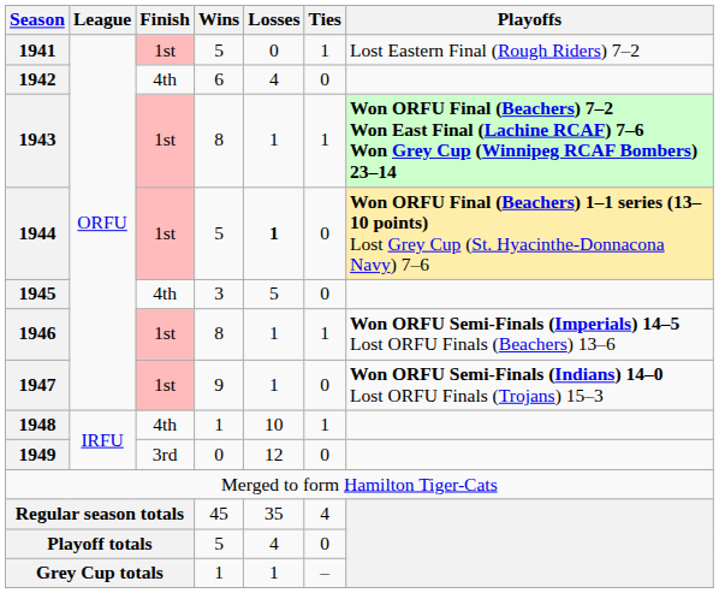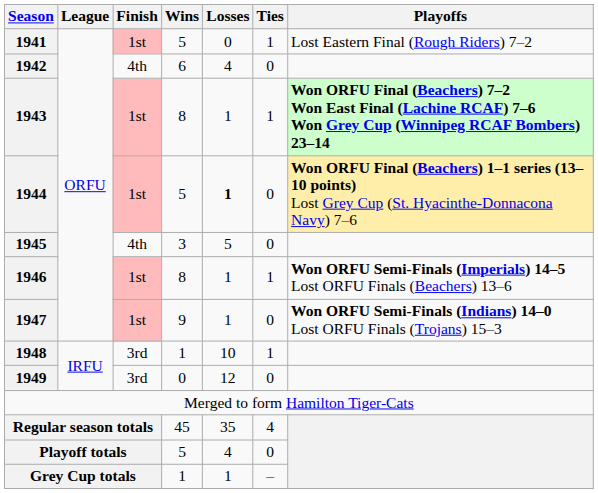 <table class="wikitable" style="text-align:center">
 <tr>
 <th><a href='#'>Season</a></th>
 <th>League</th>
 <th>Finish</th>
 <th>Wins</th>
 <th>Losses</th>
 <th>Ties</th>
 <th>Playoffs</th>
 </tr>
 <tr>
 <th>1941</th>
 <td rowspan="7"><a href='#'>ORFU</a></td>
 <td align="center" bgcolor="#ffbbbb">1st</td>
 <td>5</td>
 <td>0</td>
 <td>1</td>
 <td align="left">Lost Eastern Final (<a href='#'>Rough Riders</a>) 7–2</td>
 </tr>
 <tr>
 <th>1942</th>
 <td>4th</td>
 <td>6</td>
 <td>4</td>
 <td>0</td>
 <td></td>
 </tr>
 <tr>
 <th>1943</th>
 <td bgcolor="#ffbbbb">1st</td>
 <td>8</td>
 <td>1</td>
 <td>1</td>
 <td align="left" style="background: #CCFFCC;"><strong>Won ORFU Final (<a href='#'>Beachers</a>) 7–2</strong><br><strong>Won East Final (<a href='#'>Lachine RCAF</a>) 7–6</strong><br><strong>Won <a href='#'>Grey Cup</a> (<a href='#'>Winnipeg RCAF Bombers</a>) 23–14</strong></td>
 </tr>
 <tr>
 <th>1944</th>
 <td bgcolor="#ffbbbb">1st</td>
 <td>5</td>
 <td><strong>1</strong></td>
 <td>0</td>
 <td align="left" style="background: #FFEEAA"><strong>Won ORFU Final (<a href='#'>Beachers</a>) 1–1 series (13–10 points)</strong><br>Lost <a href='#'>Grey Cup</a> (<a href='#'>St. Hyacinthe-Donnacona Navy</a>) 7–6</td>
 </tr>
 <tr>
 <th>1945</th>
 <td>4th</td>
 <td>3</td>
 <td>5</td>
 <td>0</td>
 <td></td>
 </tr>
 <tr>
 <th>1946</th>
 <td bgcolor="#ffbbbb">1st</td>
 <td>8</td>
 <td>1</td>
 <td>1</td>
 <td align="left"><strong>Won ORFU Semi-Finals (<a href='#'>Imperials</a>) 14–5</strong><br>Lost ORFU Finals (<a href='#'>Beachers</a>) 13–6</td>
 </tr>
 <tr>
 <th>1947</th>
 <td bgcolor="#ffbbbb">1st</td>
 <td>9</td>
 <td>1</td>
 <td>0</td>
 <td align="left"><strong>Won ORFU Semi-Finals (<a href='#'>Indians</a>) 14–0</strong><br>Lost ORFU Finals (<a href='#'>Trojans</a>) 15–3</td>
 </tr>
 <tr>
 <th>1948</th>
 <td rowspan="2"><a href='#'>IRFU</a></td>
-<td>4th</td>
+<td>3rd</td>
 <td>1</td>
 <td>10</td>
 <td>1</td>
 <td></td>
 </tr>
 <tr>
 <th>1949</th>
 <td>3rd</td>
 <td>0</td>
 <td>12</td>
 <td>0</td>
 <td></td>
 </tr>
 <tr>
 <td colspan="7">Merged to form <a href='#'>Hamilton Tiger-Cats</a></td>
 </tr>
 <tr>
 <th colspan="3">Regular season totals</th>
 <td>45</td>
 <td>35</td>
 <td>4</td>
 <th rowspan="3"></th>
 </tr>
 <tr>
 <th colspan="3">Playoff totals</th>
 <td>5</td>
 <td>4</td>
 <td>0</td>
 </tr>
 <tr>
 <th colspan="3">Grey Cup totals</th>
 <td>1</td>
 <td>1</td>
 <td>–</td>
 </tr>
 <tr>
 </tr>
 </table>
